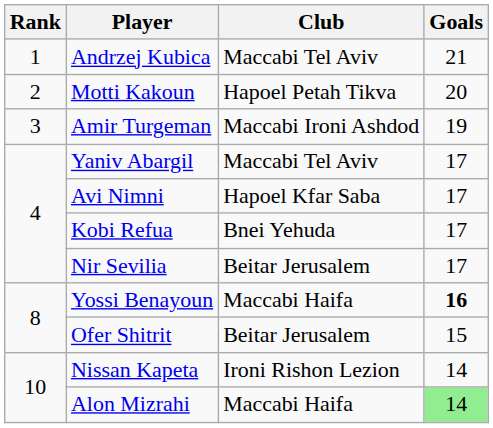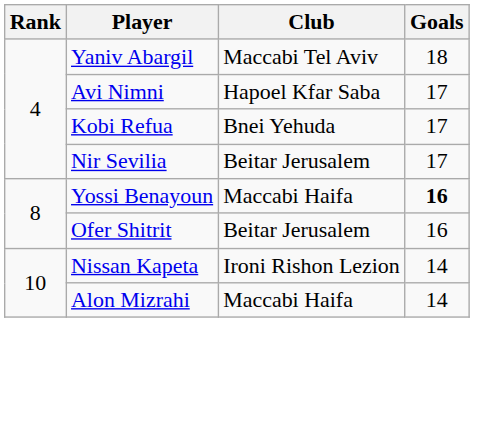 <table class="wikitable">
 <tr>
 <th>Rank</th>
 <th>Player</th>
 <th>Club</th>
 <th>Goals</th>
 </tr>
 <tr>
-<td align="center">1</td>
-<td> <a href='#'>Andrzej Kubica</a></td>
-<td>Maccabi Tel Aviv</td>
-<td align="center">21</td>
-</tr>
-<tr>
-<td align="center">2</td>
-<td> <a href='#'>Motti Kakoun</a></td>
-<td>Hapoel Petah Tikva</td>
-<td align="center">20</td>
-</tr>
-<tr>
-<td align="center">3</td>
-<td> <a href='#'>Amir Turgeman</a></td>
-<td>Maccabi Ironi Ashdod</td>
-<td align="center">19</td>
-</tr>
-<tr>
 <td rowspan="4" align="center">4</td>
 <td> <a href='#'>Yaniv Abargil</a></td>
 <td>Maccabi Tel Aviv</td>
-<td align="center">17</td>
+<td align="center">18</td>
 </tr>
 <tr>
 <td> <a href='#'>Avi Nimni</a></td>
 <td>Hapoel Kfar Saba</td>
 <td align="center">17</td>
 </tr>
 <tr>
 <td> <a href='#'>Kobi Refua</a></td>
 <td>Bnei Yehuda</td>
 <td align="center">17</td>
 </tr>
 <tr>
 <td> <a href='#'>Nir Sevilia</a></td>
 <td>Beitar Jerusalem</td>
 <td align="center">17</td>
 </tr>
 <tr>
 <td rowspan="2" align="center">8</td>
 <td> <a href='#'>Yossi Benayoun</a></td>
 <td>Maccabi Haifa</td>
 <td align="center"><strong>16</strong></td>
 </tr>
 <tr>
 <td> <a href='#'>Ofer Shitrit</a></td>
 <td>Beitar Jerusalem</td>
-<td align="center">15</td>
+<td align="center">16</td>
 </tr>
 <tr>
 <td rowspan="2" align="center">10</td>
 <td> <a href='#'>Nissan Kapeta</a></td>
 <td>Ironi Rishon Lezion</td>
 <td align="center">14</td>
 </tr>
 <tr>
 <td> <a href='#'>Alon Mizrahi</a></td>
 <td>Maccabi Haifa</td>
-<td align="center" style="background: lightgreen;">14</td>
+<td align="center">14</td>
 </tr>
 </table>
